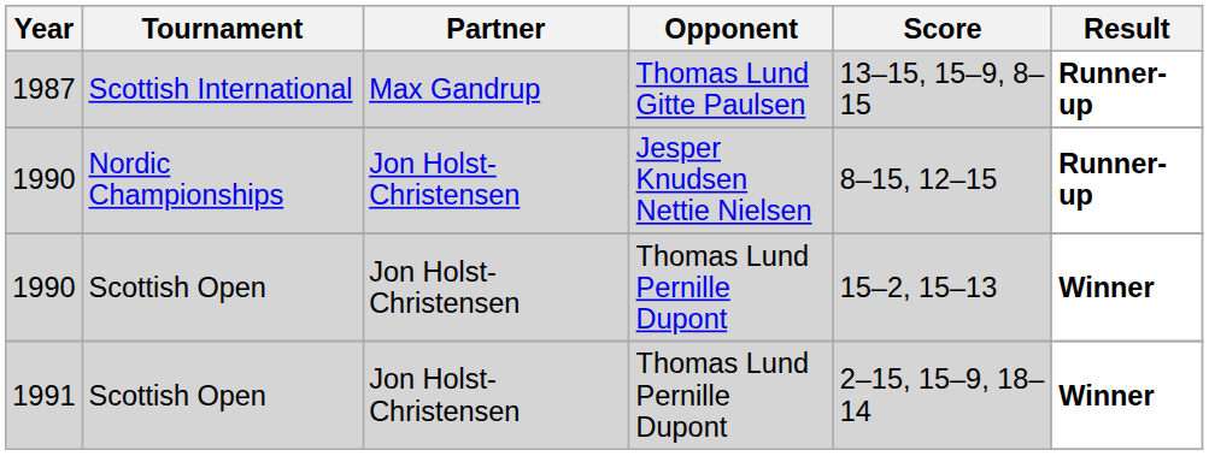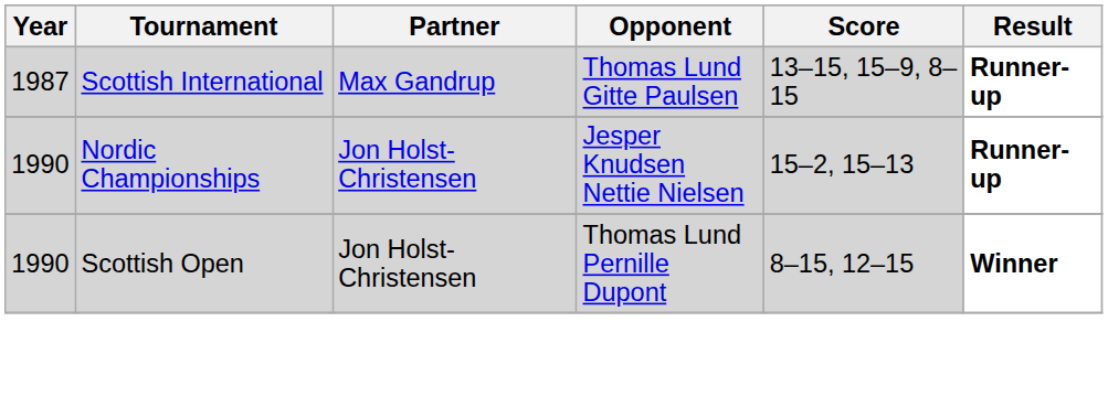 <table class="sortable wikitable" style="font-size: 90%;">
 <tr>
 <th>Year</th>
 <th>Tournament</th>
 <th>Partner</th>
 <th>Opponent</th>
 <th>Score</th>
 <th>Result</th>
 </tr>
 <tr style="background:#D5D5D5">
 <td align="center">1987</td>
 <td align="left"><a href='#'>Scottish International</a></td>
 <td align="left"> <a href='#'>Max Gandrup</a></td>
 <td align="left"> <a href='#'>Thomas Lund</a> <br>  <a href='#'>Gitte Paulsen</a></td>
 <td align="left">13–15, 15–9, 8–15</td>
 <td style="text-align:left; background:white"> <strong>Runner-up</strong></td>
 </tr>
 <tr>
 </tr>
 <tr style="background:#D5D5D5">
 <td align="center">1990</td>
 <td align="left"><a href='#'>Nordic Championships</a></td>
 <td align="left"> <a href='#'>Jon Holst-Christensen</a></td>
 <td align="left"> <a href='#'>Jesper Knudsen</a> <br>  <a href='#'>Nettie Nielsen</a></td>
-<td align="left">8–15, 12–15</td>
+<td align="left">15–2, 15–13</td>
 <td style="text-align:left; background:white"> <strong>Runner-up</strong></td>
 </tr>
 <tr>
 </tr>
 <tr style="background:#D5D5D5">
 <td align="center">1990</td>
 <td align="left">Scottish Open</td>
 <td align="left"> Jon Holst-Christensen</td>
 <td align="left"> Thomas Lund <br>  <a href='#'>Pernille Dupont</a></td>
-<td align="left">15–2, 15–13</td>
+<td align="left">8–15, 12–15</td>
 <td style="text-align:left; background:white"> <strong>Winner</strong></td>
 </tr>
 <tr>
 </tr>
-<tr style="background:#D5D5D5">
-<td align="center">1991</td>
-<td align="left">Scottish Open</td>
-<td align="left"> Jon Holst-Christensen</td>
-<td align="left"> Thomas Lund <br>  Pernille Dupont</td>
-<td align="left">2–15, 15–9, 18–14</td>
-<td style="text-align:left; background:white"> <strong>Winner</strong></td>
-</tr>
 </table>
